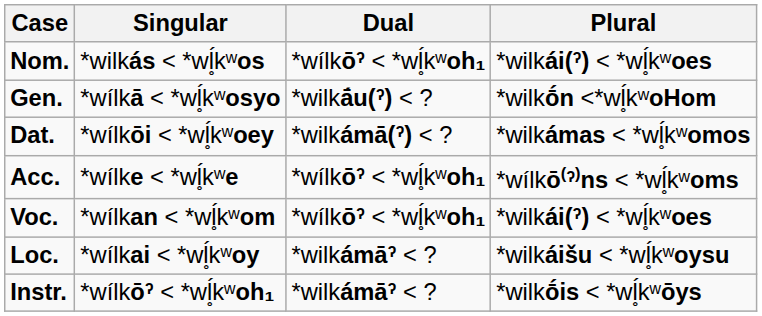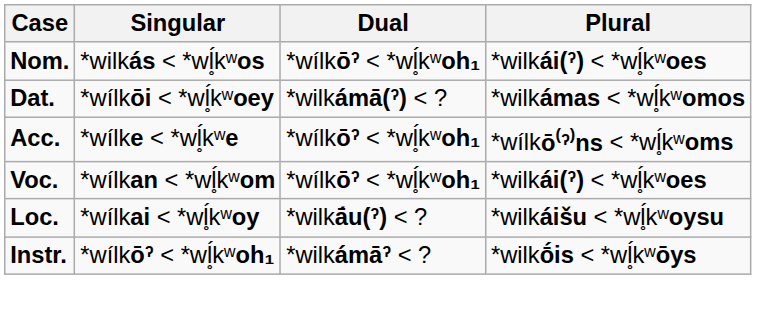 <table class="wikitable sortable">
 <tr>
 <th>Case</th>
 <th>Singular</th>
 <th>Dual</th>
 <th>Plural</th>
 </tr>
 <tr>
 <td><strong>Nom.</strong></td>
 <td>*wilk<strong>ás</strong> < *wĺ̥kʷ<strong>os</strong></td>
 <td>*wílk<strong>ōˀ</strong> < *wĺ̥kʷ<strong>oh₁</strong></td>
 <td>*wilk<strong>ái(ˀ)</strong> < *wĺ̥kʷ<strong>oes</strong></td>
-</tr>
-<tr>
-<td><strong>Gen.</strong></td>
-<td>*wílk<strong>ā</strong> < *wĺ̥kʷ<strong>osyo</strong></td>
-<td>*wilk<strong>ā́u(ˀ)</strong> < ?</td>
-<td>*wilk<strong>ṓn</strong> <*wĺ̥kʷ<strong>oHom</strong></td>
 </tr>
 <tr>
 <td><strong>Dat.</strong></td>
 <td>*wílk<strong>ōi</strong> < *wĺ̥kʷ<strong>oey</strong></td>
 <td>*wilk<strong>ámā(ˀ)</strong> < ?</td>
 <td>*wilk<strong>ámas</strong> < *wĺ̥kʷ<strong>omos</strong></td>
 </tr>
 <tr>
 <td><strong>Acc.</strong></td>
 <td>*wílk<strong>e</strong> < *wĺ̥kʷ<strong>e</strong></td>
 <td>*wílk<strong>ōˀ</strong> < *wĺ̥kʷ<strong>oh₁</strong></td>
 <td>*wílk<strong>ō<sup><small>(</small></sup>ˀ<sup><small>)</small></sup>ns</strong> < *wĺ̥kʷ<strong>oms</strong></td>
 </tr>
 <tr>
 <td><strong>Voc.</strong></td>
 <td>*wílk<strong>an</strong> < *wĺ̥kʷ<strong>om</strong></td>
 <td>*wílk<strong>ōˀ</strong> < *wĺ̥kʷ<strong>oh₁</strong></td>
 <td>*wilk<strong>ái(ˀ)</strong> < *wĺ̥kʷ<strong>oes</strong></td>
 </tr>
 <tr>
 <td><strong>Loc.</strong></td>
 <td>*wílk<strong>ai</strong> < *wĺ̥kʷ<strong>oy</strong></td>
-<td>*wilk<strong>ámāˀ</strong> < ?</td>
+<td>*wilk<strong>ā́u(ˀ)</strong> < ?</td>
 <td>*wilk<strong>áišu</strong> < *wĺ̥kʷ<strong>oysu</strong></td>
 </tr>
 <tr>
 <td><strong>Instr.</strong></td>
 <td>*wílk<strong>ōˀ</strong> < *wĺ̥kʷ<strong>oh₁</strong></td>
 <td>*wilk<strong>ámāˀ</strong> < ?</td>
 <td>*wilk<strong>ṓis</strong> < *wĺ̥kʷ<strong>ōys</strong></td>
 </tr>
 </table>
